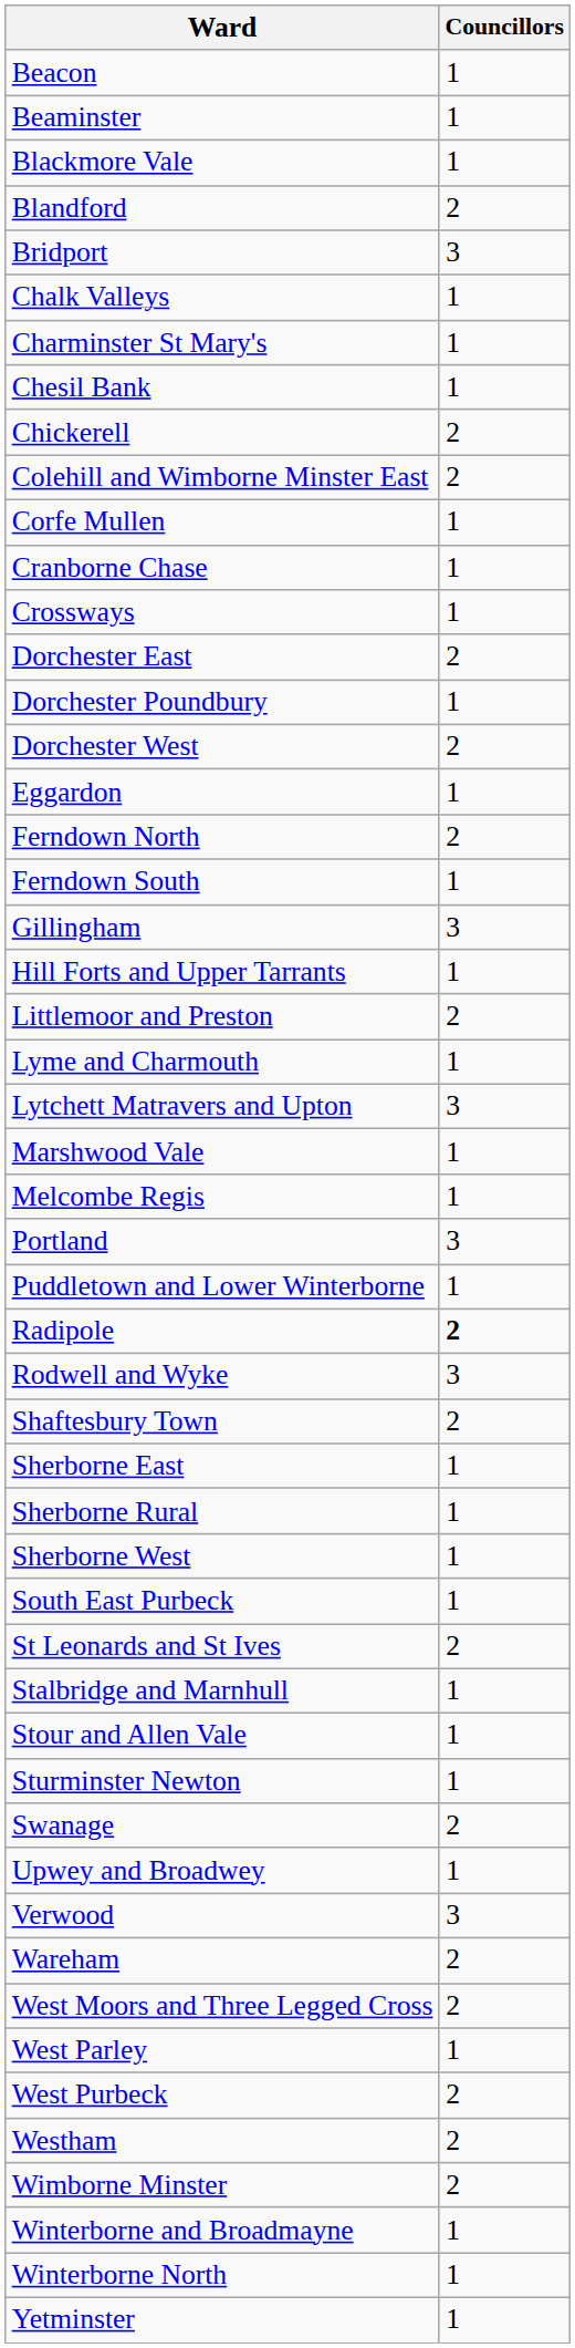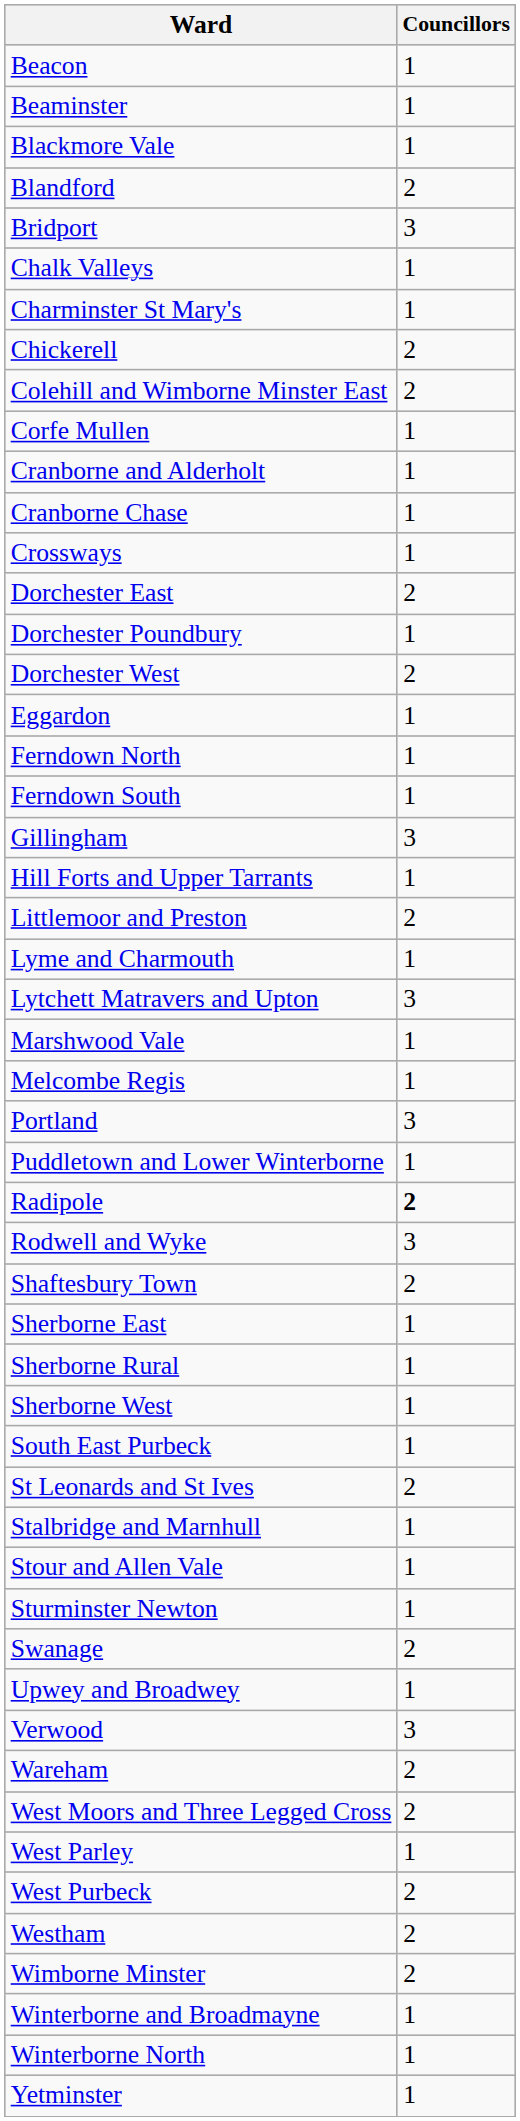 <table class="sortable wikitable col1cen col3cen col4cen col5cen col6cen">
 <tr>
 <th>Ward</th>
 <th style="font-size: 85%;">Councillors</th>
 </tr>
 <tr>
 <td><a href='#'>Beacon</a></td>
 <td>1</td>
 </tr>
 <tr>
 <td><a href='#'>Beaminster</a></td>
 <td>1</td>
 </tr>
 <tr>
 <td><a href='#'>Blackmore Vale</a></td>
 <td>1</td>
 </tr>
 <tr>
 <td><a href='#'>Blandford</a></td>
 <td>2</td>
 </tr>
 <tr>
 <td><a href='#'>Bridport</a></td>
 <td>3</td>
 </tr>
 <tr>
 <td><a href='#'>Chalk Valleys</a></td>
 <td>1</td>
 </tr>
 <tr>
 <td><a href='#'>Charminster St Mary's</a></td>
 <td>1</td>
 </tr>
 <tr>
-<td><a href='#'>Chesil Bank</a></td>
-<td>1</td>
-</tr>
-<tr>
 <td><a href='#'>Chickerell</a></td>
 <td>2</td>
 </tr>
 <tr>
 <td><a href='#'>Colehill and Wimborne Minster East</a></td>
 <td>2</td>
 </tr>
 <tr>
 <td><a href='#'>Corfe Mullen</a></td>
+<td>1</td>
+</tr>
+<tr>
+<td><a href='#'>Cranborne and Alderholt</a></td>
 <td>1</td>
 </tr>
 <tr>
 <td><a href='#'>Cranborne Chase</a></td>
 <td>1</td>
 </tr>
 <tr>
 <td><a href='#'>Crossways</a></td>
 <td>1</td>
 </tr>
 <tr>
 <td><a href='#'>Dorchester East</a></td>
 <td>2</td>
 </tr>
 <tr>
 <td><a href='#'>Dorchester Poundbury</a></td>
 <td>1</td>
 </tr>
 <tr>
 <td><a href='#'>Dorchester West</a></td>
 <td>2</td>
 </tr>
 <tr>
 <td><a href='#'>Eggardon</a></td>
 <td>1</td>
 </tr>
 <tr>
 <td><a href='#'>Ferndown North</a></td>
-<td>2</td>
+<td>1</td>
 </tr>
 <tr>
 <td><a href='#'>Ferndown South</a></td>
 <td>1</td>
 </tr>
 <tr>
 <td><a href='#'>Gillingham</a></td>
 <td>3</td>
 </tr>
 <tr>
 <td><a href='#'>Hill Forts and Upper Tarrants</a></td>
 <td>1</td>
 </tr>
 <tr>
 <td><a href='#'>Littlemoor and Preston</a></td>
 <td>2</td>
 </tr>
 <tr>
 <td><a href='#'>Lyme and Charmouth</a></td>
 <td>1</td>
 </tr>
 <tr>
 <td><a href='#'>Lytchett Matravers and Upton</a></td>
 <td>3</td>
 </tr>
 <tr>
 <td><a href='#'>Marshwood Vale</a></td>
 <td>1</td>
 </tr>
 <tr>
 <td><a href='#'>Melcombe Regis</a></td>
 <td>1</td>
 </tr>
 <tr>
 <td><a href='#'>Portland</a></td>
 <td>3</td>
 </tr>
 <tr>
 <td><a href='#'>Puddletown and Lower Winterborne</a></td>
 <td>1</td>
 </tr>
 <tr>
 <td><a href='#'>Radipole</a></td>
 <td><strong>2</strong></td>
 </tr>
 <tr>
 <td><a href='#'>Rodwell and Wyke</a></td>
 <td>3</td>
 </tr>
 <tr>
 <td><a href='#'>Shaftesbury Town</a></td>
 <td>2</td>
 </tr>
 <tr>
 <td><a href='#'>Sherborne East</a></td>
 <td>1</td>
 </tr>
 <tr>
 <td><a href='#'>Sherborne Rural</a></td>
 <td>1</td>
 </tr>
 <tr>
 <td><a href='#'>Sherborne West</a></td>
 <td>1</td>
 </tr>
 <tr>
 <td><a href='#'>South East Purbeck</a></td>
 <td>1</td>
 </tr>
 <tr>
 <td><a href='#'>St Leonards and St Ives</a></td>
 <td>2</td>
 </tr>
 <tr>
 <td><a href='#'>Stalbridge and Marnhull</a></td>
 <td>1</td>
 </tr>
 <tr>
 <td><a href='#'>Stour and Allen Vale</a></td>
 <td>1</td>
 </tr>
 <tr>
 <td><a href='#'>Sturminster Newton</a></td>
 <td>1</td>
 </tr>
 <tr>
 <td><a href='#'>Swanage</a></td>
 <td>2</td>
 </tr>
 <tr>
 <td><a href='#'>Upwey and Broadwey</a></td>
 <td>1</td>
 </tr>
 <tr>
 <td><a href='#'>Verwood</a></td>
 <td>3</td>
 </tr>
 <tr>
 <td><a href='#'>Wareham</a></td>
 <td>2</td>
 </tr>
 <tr>
 <td><a href='#'>West Moors and Three Legged Cross</a></td>
 <td>2</td>
 </tr>
 <tr>
 <td><a href='#'>West Parley</a></td>
 <td>1</td>
 </tr>
 <tr>
 <td><a href='#'>West Purbeck</a></td>
 <td>2</td>
 </tr>
 <tr>
 <td><a href='#'>Westham</a></td>
 <td>2</td>
 </tr>
 <tr>
 <td><a href='#'>Wimborne Minster</a></td>
 <td>2</td>
 </tr>
 <tr>
 <td><a href='#'>Winterborne and Broadmayne</a></td>
 <td>1</td>
 </tr>
 <tr>
 <td><a href='#'>Winterborne North</a></td>
 <td>1</td>
 </tr>
 <tr>
 <td><a href='#'>Yetminster</a></td>
 <td>1</td>
 </tr>
 </table>
